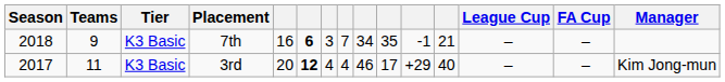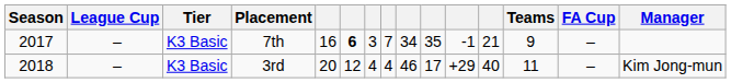 <table class="wikitable" style="text-align: center; font-size:90%;">
 <tr>
 <th>Season</th>
-<th>Teams</th>
+<th><a href='#'>League Cup</a></th>
 <th>Tier</th>
 <th>Placement</th>
 <th></th>
 <th></th>
 <th></th>
 <th></th>
 <th></th>
 <th></th>
 <th></th>
 <th></th>
-<th><a href='#'>League Cup</a></th>
+<th>Teams</th>
 <th><a href='#'>FA Cup</a></th>
 <th><a href='#'>Manager</a></th>
 </tr>
 <tr>
-<td>2018</td>
-<td>9</td>
+<td>2017</td>
+<td> –</td>
 <td><a href='#'>K3 Basic</a></td>
 <td>7th</td>
 <td>16</td>
 <td><strong>6</strong></td>
 <td>3</td>
 <td>7</td>
 <td>34</td>
 <td>35</td>
 <td align=right>-1</td>
 <td>21</td>
-<td> –</td>
+<td>9</td>
 <td> –</td>
 <td align=left></td>
 </tr>
 <tr>
-<td>2017</td>
-<td>11</td>
+<td>2018</td>
+<td> –</td>
 <td><a href='#'>K3 Basic</a></td>
 <td>3rd</td>
 <td>20</td>
-<td><strong>12</strong></td>
+<td>12</td>
 <td>4</td>
 <td>4</td>
 <td>46</td>
 <td>17</td>
 <td align=right>+29</td>
 <td>40</td>
-<td> –</td>
+<td>11</td>
 <td> –</td>
 <td align=left>Kim Jong-mun</td>
 </tr>
 </table>
